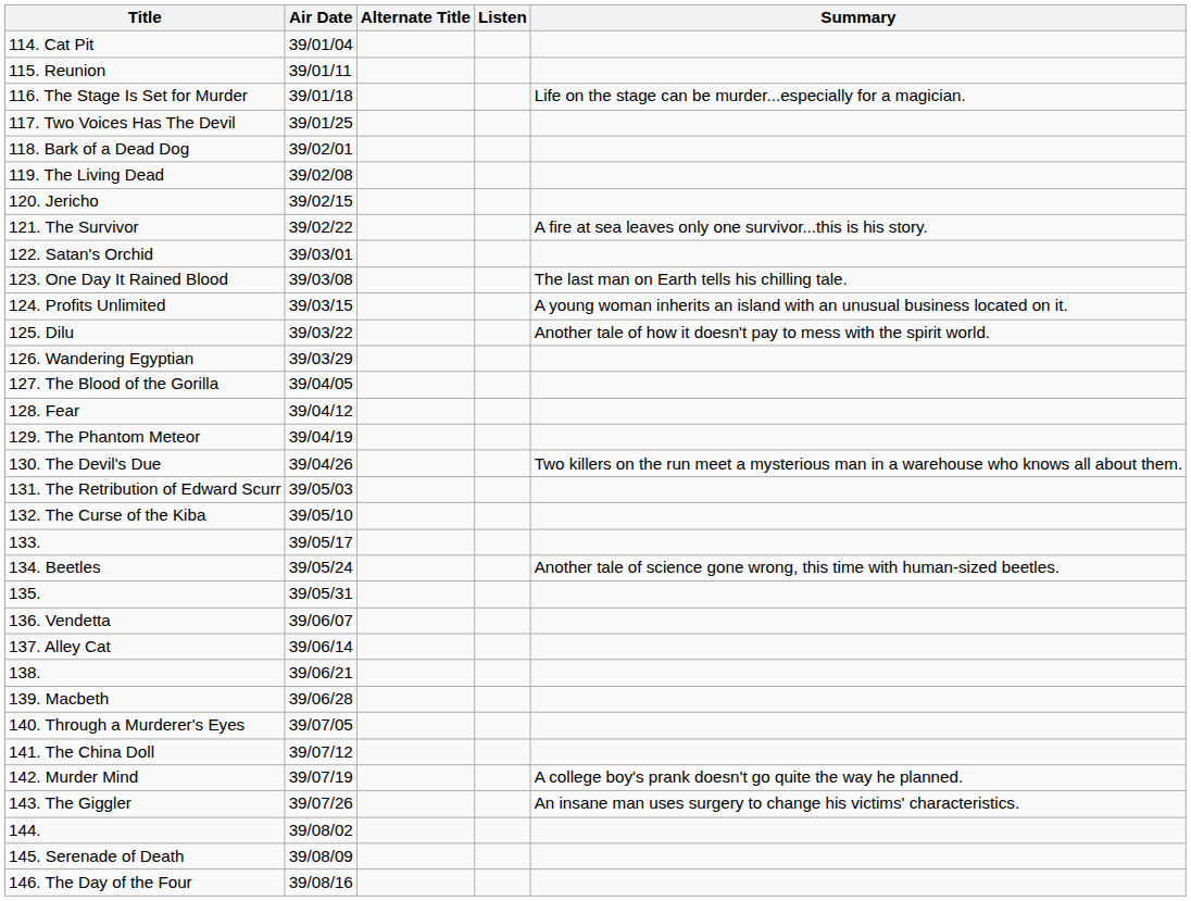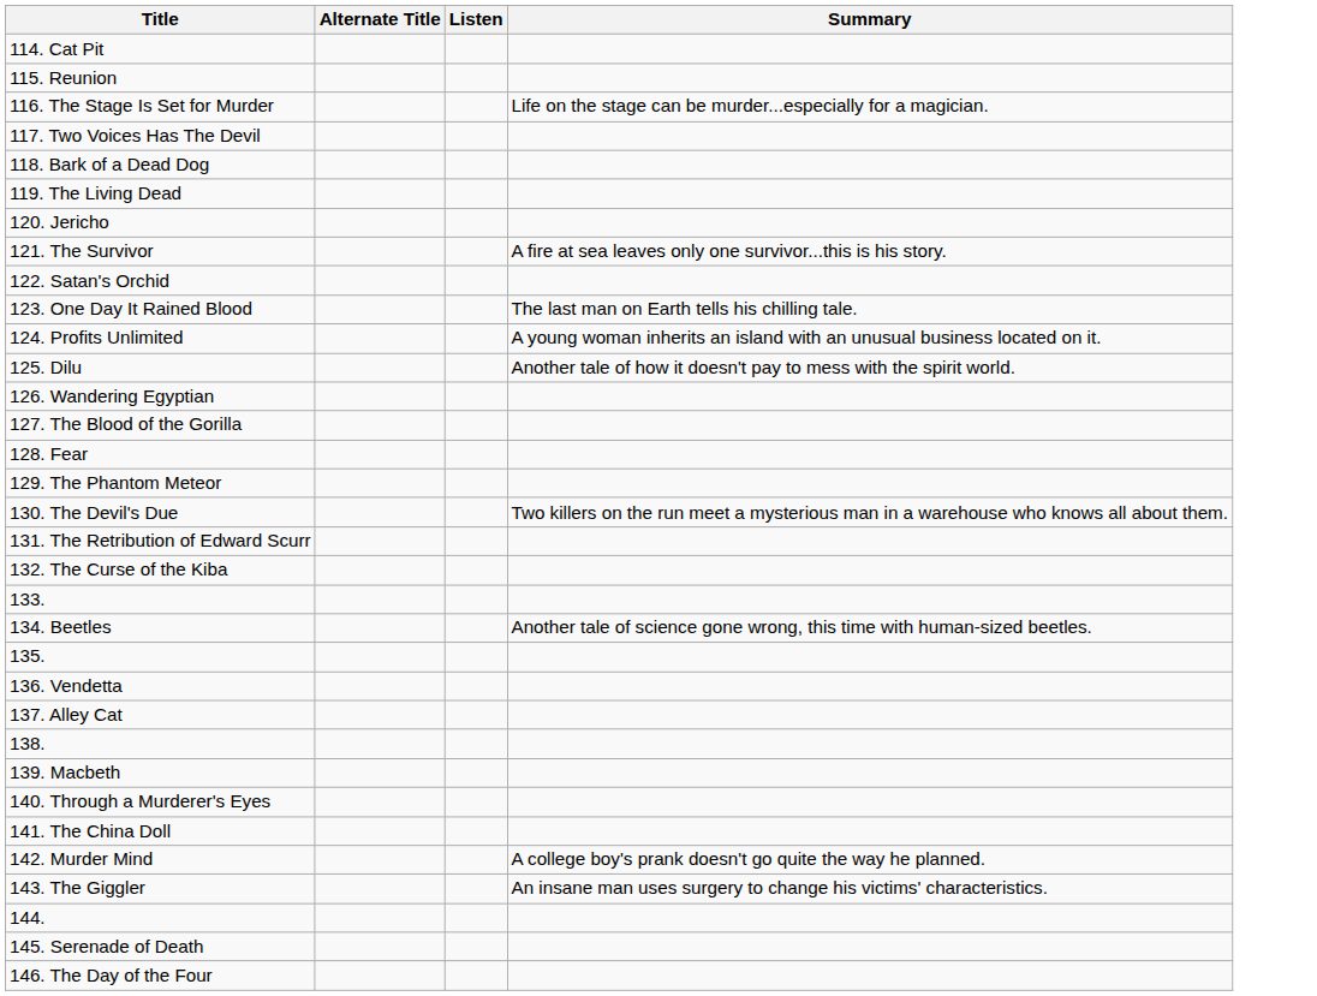 <table class="wikitable">
 <tr>
 <th>Title</th>
-<th>Air Date</th>
 <th>Alternate Title</th>
 <th>Listen</th>
 <th>Summary</th>
 </tr>
 <tr>
 <td>114. Cat Pit</td>
-<td>39/01/04</td>
 <td></td>
 <td></td>
 <td></td>
 </tr>
 <tr>
 <td>115. Reunion</td>
-<td>39/01/11</td>
 <td></td>
 <td></td>
 <td></td>
 </tr>
 <tr>
 <td>116. The Stage Is Set for Murder</td>
-<td>39/01/18</td>
 <td></td>
 <td></td>
 <td>Life on the stage can be murder...especially for a magician.</td>
 </tr>
 <tr>
 <td>117. Two Voices Has The Devil</td>
-<td>39/01/25</td>
 <td></td>
 <td></td>
 <td></td>
 </tr>
 <tr>
 <td>118. Bark of a Dead Dog</td>
-<td>39/02/01</td>
 <td></td>
 <td></td>
 <td></td>
 </tr>
 <tr>
 <td>119. The Living Dead</td>
-<td>39/02/08</td>
 <td></td>
 <td></td>
 <td></td>
 </tr>
 <tr>
 <td>120. Jericho</td>
-<td>39/02/15</td>
 <td></td>
 <td></td>
 <td></td>
 </tr>
 <tr>
 <td>121. The Survivor</td>
-<td>39/02/22</td>
 <td></td>
 <td></td>
 <td>A fire at sea leaves only one survivor...this is his story.</td>
 </tr>
 <tr>
 <td>122. Satan's Orchid</td>
-<td>39/03/01</td>
 <td></td>
 <td></td>
 <td></td>
 </tr>
 <tr>
 <td>123. One Day It Rained Blood</td>
-<td>39/03/08</td>
 <td></td>
 <td></td>
 <td>The last man on Earth tells his chilling tale.</td>
 </tr>
 <tr>
 <td>124. Profits Unlimited</td>
-<td>39/03/15</td>
 <td></td>
 <td></td>
 <td>A young woman inherits an island with an unusual business located on it.</td>
 </tr>
 <tr>
 <td>125. Dilu</td>
-<td>39/03/22</td>
 <td></td>
 <td></td>
 <td>Another tale of how it doesn't pay to mess with the spirit world.</td>
 </tr>
 <tr>
 <td>126. Wandering Egyptian</td>
-<td>39/03/29</td>
 <td></td>
 <td></td>
 <td></td>
 </tr>
 <tr>
 <td>127. The Blood of the Gorilla</td>
-<td>39/04/05</td>
 <td></td>
 <td></td>
 <td></td>
 </tr>
 <tr>
 <td>128. Fear</td>
-<td>39/04/12</td>
 <td></td>
 <td></td>
 <td></td>
 </tr>
 <tr>
 <td>129. The Phantom Meteor</td>
-<td>39/04/19</td>
 <td></td>
 <td></td>
 <td></td>
 </tr>
 <tr>
 <td>130. The Devil's Due</td>
-<td>39/04/26</td>
 <td></td>
 <td></td>
 <td>Two killers on the run meet a mysterious man in a warehouse who knows all about them.</td>
 </tr>
 <tr>
 <td>131. The Retribution of Edward Scurr</td>
-<td>39/05/03</td>
 <td></td>
 <td></td>
 <td></td>
 </tr>
 <tr>
 <td>132. The Curse of the Kiba</td>
-<td>39/05/10</td>
 <td></td>
 <td></td>
 <td></td>
 </tr>
 <tr>
 <td>133.</td>
-<td>39/05/17</td>
 <td></td>
 <td></td>
 <td></td>
 </tr>
 <tr>
 <td>134. Beetles</td>
-<td>39/05/24</td>
 <td></td>
 <td></td>
 <td>Another tale of science gone wrong, this time with human-sized beetles.</td>
 </tr>
 <tr>
 <td>135.</td>
-<td>39/05/31</td>
 <td></td>
 <td></td>
 <td></td>
 </tr>
 <tr>
 <td>136. Vendetta</td>
-<td>39/06/07</td>
 <td></td>
 <td></td>
 <td></td>
 </tr>
 <tr>
 <td>137. Alley Cat</td>
-<td>39/06/14</td>
 <td></td>
 <td></td>
 <td></td>
 </tr>
 <tr>
 <td>138.</td>
-<td>39/06/21</td>
 <td></td>
 <td></td>
 <td></td>
 </tr>
 <tr>
 <td>139. Macbeth</td>
-<td>39/06/28</td>
 <td></td>
 <td></td>
 <td></td>
 </tr>
 <tr>
 <td>140. Through a Murderer's Eyes</td>
-<td>39/07/05</td>
 <td></td>
 <td></td>
 <td></td>
 </tr>
 <tr>
 <td>141. The China Doll</td>
-<td>39/07/12</td>
 <td></td>
 <td></td>
 <td></td>
 </tr>
 <tr>
 <td>142. Murder Mind</td>
-<td>39/07/19</td>
 <td></td>
 <td></td>
 <td>A college boy's prank doesn't go quite the way he planned.</td>
 </tr>
 <tr>
 <td>143. The Giggler</td>
-<td>39/07/26</td>
 <td></td>
 <td></td>
 <td>An insane man uses surgery to change his victims' characteristics.</td>
 </tr>
 <tr>
 <td>144.</td>
-<td>39/08/02</td>
 <td></td>
 <td></td>
 <td></td>
 </tr>
 <tr>
 <td>145. Serenade of Death</td>
-<td>39/08/09</td>
 <td></td>
 <td></td>
 <td></td>
 </tr>
 <tr>
 <td>146. The Day of the Four</td>
-<td>39/08/16</td>
 <td></td>
 <td></td>
 <td></td>
 </tr>
 </table>
